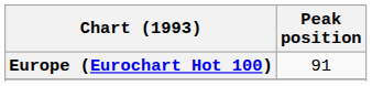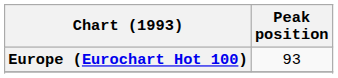 <table class="wikitable sortable plainrowheaders" style="text-align:center">
 <tr>
 <th>Chart (1993)</th>
 <th>Peak<br>position</th>
 </tr>
 <tr>
 <th scope="row">Europe (<a href='#'>Eurochart Hot 100</a>)</th>
-<td align="center">91</td>
+<td align="center">93</td>
 </tr>
 <tr>
 </tr>
 <tr>
 </tr>
 </table>
